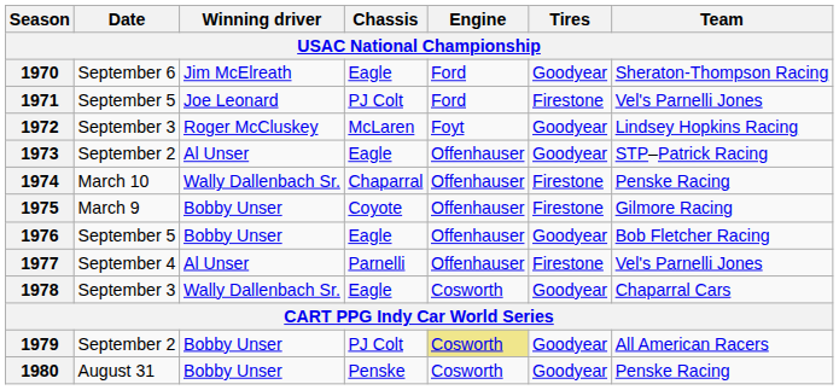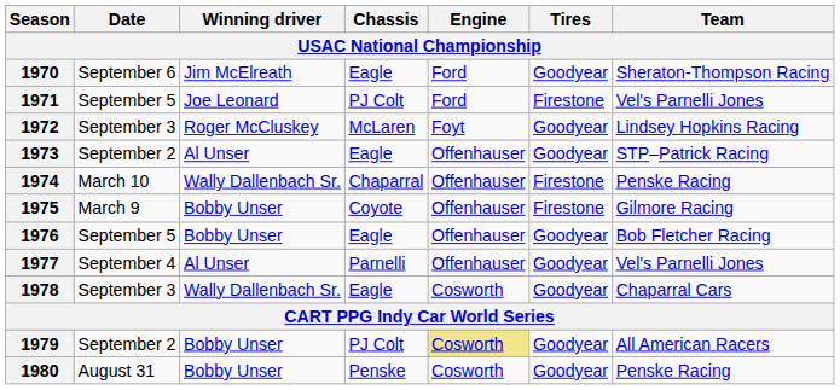 <table class="wikitable" style="font-size: 95%;">
 <tr>
 <th>Season</th>
 <th>Date</th>
 <th>Winning driver</th>
 <th>Chassis</th>
 <th>Engine</th>
 <th>Tires</th>
 <th>Team</th>
 </tr>
 <tr>
 <th colspan=11><a href='#'>USAC National Championship</a></th>
 </tr>
 <tr>
 <th>1970</th>
 <td>September 6</td>
 <td><a href='#'>Jim McElreath</a></td>
 <td><a href='#'>Eagle</a></td>
 <td><a href='#'>Ford</a></td>
 <td><a href='#'>Goodyear</a></td>
 <td><a href='#'>Sheraton-Thompson Racing</a></td>
 </tr>
 <tr>
 <th>1971</th>
 <td>September 5</td>
 <td><a href='#'>Joe Leonard</a></td>
 <td><a href='#'>PJ Colt</a></td>
 <td><a href='#'>Ford</a></td>
 <td><a href='#'>Firestone</a></td>
 <td><a href='#'>Vel's Parnelli Jones</a></td>
 </tr>
 <tr>
 <th>1972</th>
 <td>September 3</td>
 <td><a href='#'>Roger McCluskey</a></td>
 <td><a href='#'>McLaren</a></td>
 <td><a href='#'>Foyt</a></td>
 <td><a href='#'>Goodyear</a></td>
 <td><a href='#'>Lindsey Hopkins Racing</a></td>
 </tr>
 <tr>
 <th>1973</th>
 <td>September 2</td>
 <td><a href='#'>Al Unser</a></td>
 <td><a href='#'>Eagle</a></td>
 <td><a href='#'>Offenhauser</a></td>
 <td><a href='#'>Goodyear</a></td>
 <td><a href='#'>STP</a>–<a href='#'>Patrick Racing</a></td>
 </tr>
 <tr>
 <th>1974</th>
 <td>March 10</td>
 <td><a href='#'>Wally Dallenbach Sr.</a></td>
 <td><a href='#'>Chaparral</a></td>
 <td><a href='#'>Offenhauser</a></td>
 <td><a href='#'>Firestone</a></td>
 <td><a href='#'>Penske Racing</a></td>
 </tr>
 <tr>
 <th>1975</th>
 <td>March 9</td>
 <td><a href='#'>Bobby Unser</a></td>
 <td><a href='#'>Coyote</a></td>
 <td><a href='#'>Offenhauser</a></td>
 <td><a href='#'>Firestone</a></td>
 <td><a href='#'>Gilmore Racing</a></td>
 </tr>
 <tr>
 <th>1976</th>
 <td>September 5</td>
 <td><a href='#'>Bobby Unser</a></td>
 <td><a href='#'>Eagle</a></td>
 <td><a href='#'>Offenhauser</a></td>
 <td><a href='#'>Goodyear</a></td>
 <td><a href='#'>Bob Fletcher Racing</a></td>
 </tr>
 <tr>
 <th>1977</th>
 <td>September 4</td>
 <td><a href='#'>Al Unser</a></td>
 <td><a href='#'>Parnelli</a></td>
 <td><a href='#'>Offenhauser</a></td>
-<td><a href='#'>Firestone</a></td>
+<td><a href='#'>Goodyear</a></td>
 <td><a href='#'>Vel's Parnelli Jones</a></td>
 </tr>
 <tr>
 <th>1978</th>
 <td>September 3</td>
 <td><a href='#'>Wally Dallenbach Sr.</a></td>
 <td><a href='#'>Eagle</a></td>
 <td><a href='#'>Cosworth</a></td>
 <td><a href='#'>Goodyear</a></td>
 <td><a href='#'>Chaparral Cars</a></td>
 </tr>
 <tr>
 <th colspan=11><a href='#'>CART PPG Indy Car World Series</a></th>
 </tr>
 <tr>
 <th>1979</th>
 <td>September 2</td>
 <td><a href='#'>Bobby Unser</a></td>
 <td><a href='#'>PJ Colt</a></td>
 <td style="background: khaki;"><a href='#'>Cosworth</a></td>
 <td><a href='#'>Goodyear</a></td>
 <td><a href='#'>All American Racers</a></td>
 </tr>
 <tr>
 <th>1980</th>
 <td>August 31</td>
 <td><a href='#'>Bobby Unser</a></td>
 <td><a href='#'>Penske</a></td>
 <td><a href='#'>Cosworth</a></td>
 <td><a href='#'>Goodyear</a></td>
 <td><a href='#'>Penske Racing</a></td>
 </tr>
 </table>
